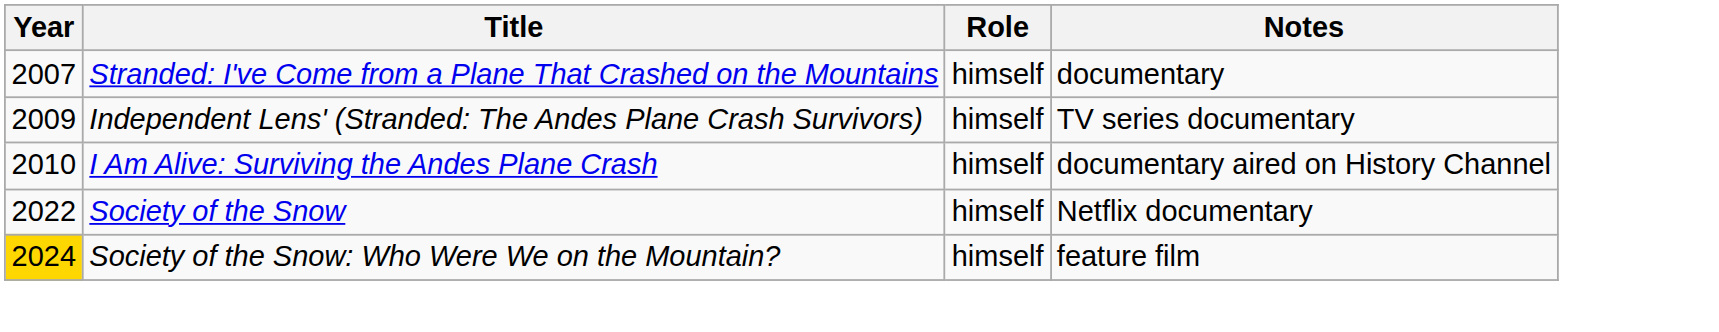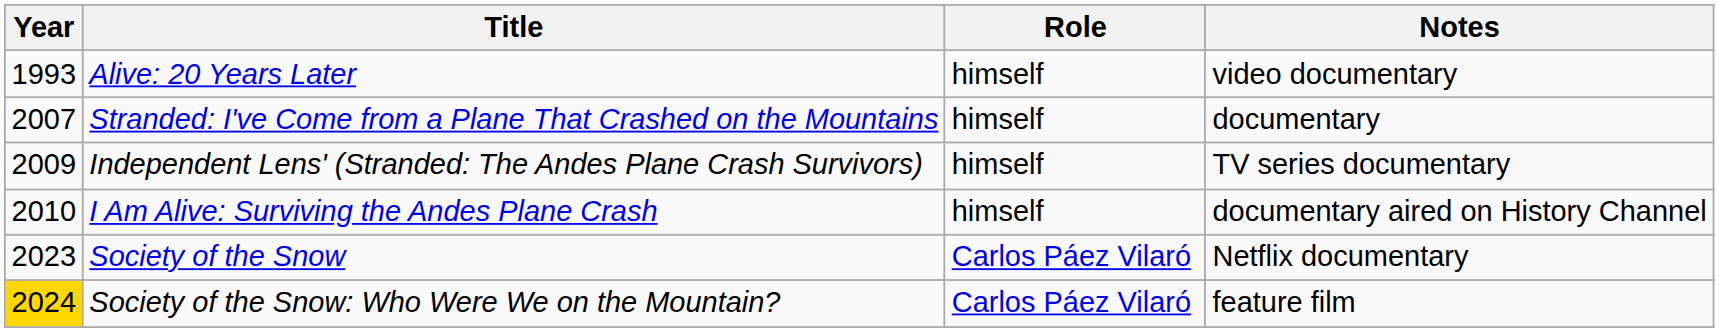 <table class="wikitable">
 <tr>
 <th>Year</th>
 <th>Title</th>
 <th>Role</th>
 <th>Notes</th>
+</tr>
+<tr>
+<td rowspan="1">1993</td>
+<td><em><a href='#'>Alive: 20 Years Later</a></em></td>
+<td>himself</td>
+<td>video documentary</td>
 </tr>
 <tr>
 <td rowspan="1">2007</td>
 <td><em><a href='#'>Stranded: I've Come from a Plane That Crashed on the Mountains</a></em></td>
 <td>himself</td>
 <td>documentary</td>
 </tr>
 <tr>
 <td rowspan="1">2009</td>
 <td><em>Independent Lens' (Stranded: The Andes Plane Crash Survivors)</em></td>
 <td>himself</td>
 <td>TV series documentary</td>
 </tr>
 <tr>
 <td rowspan="1">2010</td>
 <td><em><a href='#'>I Am Alive: Surviving the Andes Plane Crash</a></em></td>
 <td>himself</td>
 <td>documentary aired on History Channel</td>
 </tr>
 <tr>
-<td rowspan="1">2022</td>
+<td rowspan="1">2023</td>
 <td><em><a href='#'>Society of the Snow</a></em></td>
-<td>himself</td>
+<td><a href='#'>Carlos Páez Vilaró</a> </td>
 <td>Netflix documentary</td>
 </tr>
 <tr>
 <td rowspan="1" style="background: gold;">2024</td>
 <td><em>Society of the Snow: Who Were We on the Mountain?</em></td>
-<td>himself</td>
+<td><a href='#'>Carlos Páez Vilaró</a> </td>
 <td>feature film</td>
 </tr>
 </table>
